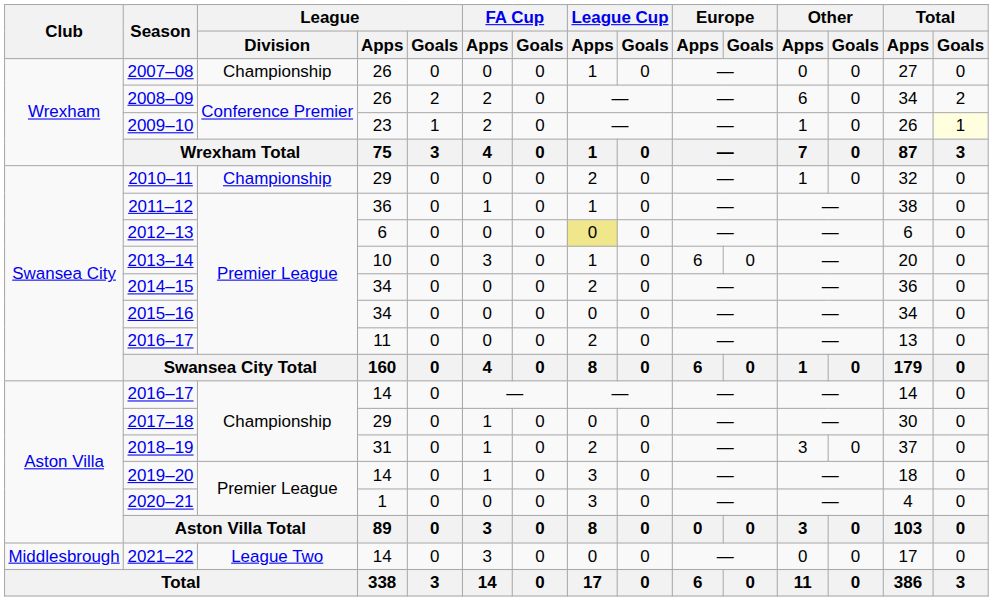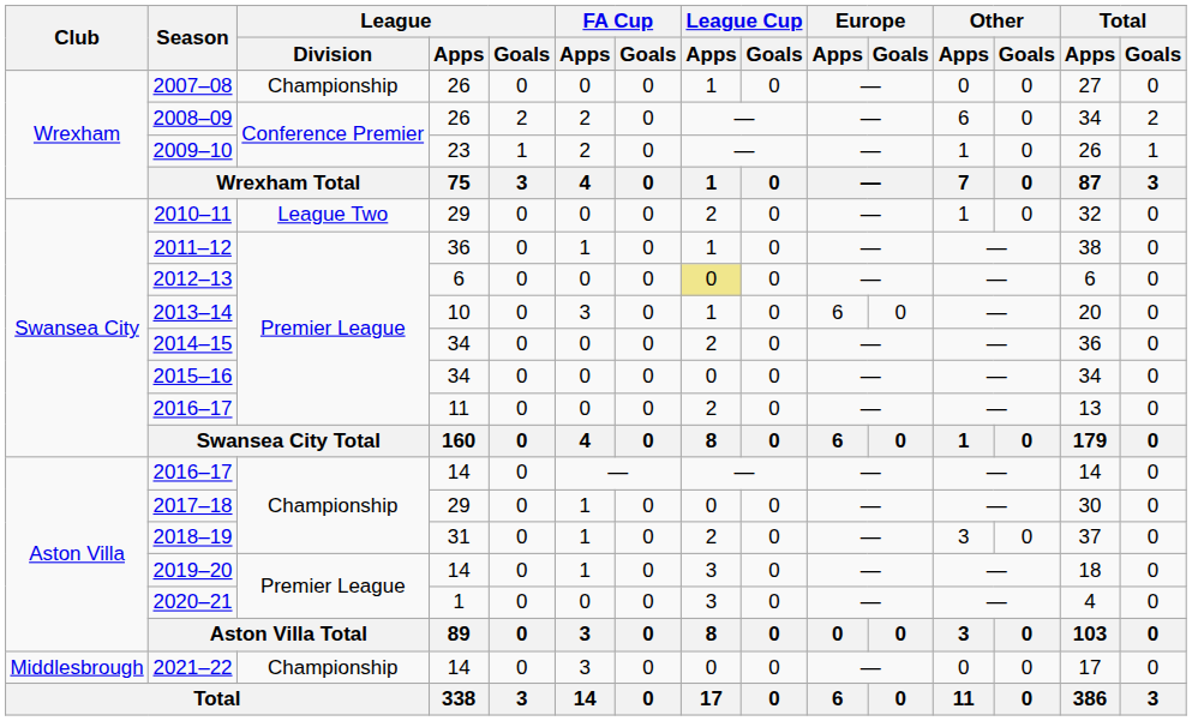 <table class="wikitable" style="text-align: center">
 <tr>
 <th rowspan=2>Club</th>
 <th rowspan=2>Season</th>
 <th colspan=3>League</th>
 <th colspan=2><a href='#'>FA Cup</a></th>
 <th colspan=2><a href='#'>League Cup</a></th>
 <th colspan=2>Europe</th>
 <th colspan=2>Other</th>
 <th colspan=2>Total</th>
 </tr>
 <tr>
 <th>Division</th>
 <th>Apps</th>
 <th>Goals</th>
 <th>Apps</th>
 <th>Goals</th>
 <th>Apps</th>
 <th>Goals</th>
 <th>Apps</th>
 <th>Goals</th>
 <th>Apps</th>
 <th>Goals</th>
 <th>Apps</th>
 <th>Goals</th>
 </tr>
 <tr align=center>
 <td rowspan=4><a href='#'>Wrexham</a></td>
 <td><a href='#'>2007–08</a></td>
 <td>Championship</td>
 <td>26</td>
 <td>0</td>
 <td>0</td>
 <td>0</td>
 <td>1</td>
 <td>0</td>
 <td colspan=2>—</td>
 <td>0</td>
 <td>0</td>
 <td>27</td>
 <td>0</td>
 </tr>
 <tr align=center>
 <td><a href='#'>2008–09</a></td>
 <td rowspan="2"><a href='#'>Conference Premier</a></td>
 <td>26</td>
 <td>2</td>
 <td>2</td>
 <td>0</td>
 <td colspan=2>—</td>
 <td colspan=2>—</td>
 <td>6</td>
 <td>0</td>
 <td>34</td>
 <td>2</td>
 </tr>
 <tr align=center>
 <td><a href='#'>2009–10</a></td>
 <td>23</td>
 <td>1</td>
 <td>2</td>
 <td>0</td>
 <td colspan=2>—</td>
 <td colspan=2>—</td>
 <td>1</td>
 <td>0</td>
 <td>26</td>
-<td style="background: lightyellow;">1</td>
+<td>1</td>
 </tr>
 <tr align=center>
 <th colspan=2>Wrexham Total</th>
 <th>75</th>
 <th>3</th>
 <th>4</th>
 <th>0</th>
 <th>1</th>
 <th>0</th>
 <th colspan=2>—</th>
 <th>7</th>
 <th>0</th>
 <th>87</th>
 <th>3</th>
 </tr>
 <tr align=center>
 <td rowspan=8><a href='#'>Swansea City</a></td>
 <td><a href='#'>2010–11</a></td>
-<td><a href='#'>Championship</a></td>
+<td><a href='#'>League Two</a></td>
 <td>29</td>
 <td>0</td>
 <td>0</td>
 <td>0</td>
 <td>2</td>
 <td>0</td>
 <td colspan=2>—</td>
 <td>1</td>
 <td>0</td>
 <td>32</td>
 <td>0</td>
 </tr>
 <tr align=center>
 <td><a href='#'>2011–12</a></td>
 <td rowspan="6"><a href='#'>Premier League</a></td>
 <td>36</td>
 <td>0</td>
 <td>1</td>
 <td>0</td>
 <td>1</td>
 <td>0</td>
 <td colspan=2>—</td>
 <td colspan=2>—</td>
 <td>38</td>
 <td>0</td>
 </tr>
 <tr align=center>
 <td><a href='#'>2012–13</a></td>
 <td>6</td>
 <td>0</td>
 <td>0</td>
 <td>0</td>
 <td style="background: khaki;">0</td>
 <td>0</td>
 <td colspan=2>—</td>
 <td colspan=2>—</td>
 <td>6</td>
 <td>0</td>
 </tr>
 <tr align=center>
 <td><a href='#'>2013–14</a></td>
 <td>10</td>
 <td>0</td>
 <td>3</td>
 <td>0</td>
 <td>1</td>
 <td>0</td>
 <td>6</td>
 <td>0</td>
 <td colspan=2>—</td>
 <td>20</td>
 <td>0</td>
 </tr>
 <tr align=center>
 <td><a href='#'>2014–15</a></td>
 <td>34</td>
 <td>0</td>
 <td>0</td>
 <td>0</td>
 <td>2</td>
 <td>0</td>
 <td colspan=2>—</td>
 <td colspan=2>—</td>
 <td>36</td>
 <td>0</td>
 </tr>
 <tr align=center>
 <td><a href='#'>2015–16</a></td>
 <td>34</td>
 <td>0</td>
 <td>0</td>
 <td>0</td>
 <td>0</td>
 <td>0</td>
 <td colspan=2>—</td>
 <td colspan=2>—</td>
 <td>34</td>
 <td>0</td>
 </tr>
 <tr align=center>
 <td><a href='#'>2016–17</a></td>
 <td>11</td>
 <td>0</td>
 <td>0</td>
 <td>0</td>
 <td>2</td>
 <td>0</td>
 <td colspan=2>—</td>
 <td colspan=2>—</td>
 <td>13</td>
 <td>0</td>
 </tr>
 <tr align=center>
 <th colspan=2>Swansea City Total</th>
 <th>160</th>
 <th>0</th>
 <th>4</th>
 <th>0</th>
 <th>8</th>
 <th>0</th>
 <th>6</th>
 <th>0</th>
 <th>1</th>
 <th>0</th>
 <th>179</th>
 <th>0</th>
 </tr>
 <tr align=center>
 <td rowspan="6"><a href='#'>Aston Villa</a></td>
 <td><a href='#'>2016–17</a></td>
 <td rowspan="3">Championship</td>
 <td>14</td>
 <td>0</td>
 <td colspan=2>—</td>
 <td colspan=2>—</td>
 <td colspan=2>—</td>
 <td colspan=2>—</td>
 <td>14</td>
 <td>0</td>
 </tr>
 <tr align=center>
 <td><a href='#'>2017–18</a></td>
 <td>29</td>
 <td>0</td>
 <td>1</td>
 <td>0</td>
 <td>0</td>
 <td>0</td>
 <td colspan=2>—</td>
 <td colspan=2>—</td>
 <td>30</td>
 <td>0</td>
 </tr>
 <tr>
 <td><a href='#'>2018–19</a></td>
 <td>31</td>
 <td>0</td>
 <td>1</td>
 <td>0</td>
 <td>2</td>
 <td>0</td>
 <td colspan="2">—</td>
 <td>3</td>
 <td>0</td>
 <td>37</td>
 <td>0</td>
 </tr>
 <tr>
 <td><a href='#'>2019–20</a></td>
 <td rowspan="2">Premier League</td>
 <td>14</td>
 <td>0</td>
 <td>1</td>
 <td>0</td>
 <td>3</td>
 <td>0</td>
 <td colspan="2">—</td>
 <td colspan="2">—</td>
 <td>18</td>
 <td>0</td>
 </tr>
 <tr>
 <td><a href='#'>2020–21</a></td>
 <td>1</td>
 <td>0</td>
 <td>0</td>
 <td>0</td>
 <td>3</td>
 <td>0</td>
 <td colspan="2">—</td>
 <td colspan="2">—</td>
 <td>4</td>
 <td>0</td>
 </tr>
 <tr align="center">
 <th colspan="2">Aston Villa Total</th>
 <th>89</th>
 <th>0</th>
 <th>3</th>
 <th>0</th>
 <th>8</th>
 <th>0</th>
 <th>0</th>
 <th>0</th>
 <th>3</th>
 <th>0</th>
 <th>103</th>
 <th>0</th>
 </tr>
 <tr>
 <td><a href='#'>Middlesbrough</a></td>
 <td><a href='#'>2021–22</a></td>
-<td><a href='#'>League Two</a></td>
+<td>Championship</td>
 <td>14</td>
 <td>0</td>
 <td>3</td>
 <td>0</td>
 <td>0</td>
 <td>0</td>
 <td colspan="2">—</td>
 <td>0</td>
 <td>0</td>
 <td>17</td>
 <td>0</td>
 </tr>
 <tr>
 <th colspan="3">Total</th>
 <th>338</th>
 <th>3</th>
 <th>14</th>
 <th>0</th>
 <th>17</th>
 <th>0</th>
 <th>6</th>
 <th>0</th>
 <th>11</th>
 <th>0</th>
 <th>386</th>
 <th>3</th>
 </tr>
 </table>
